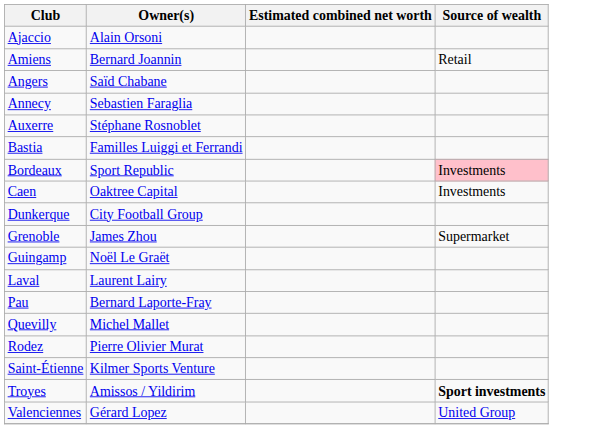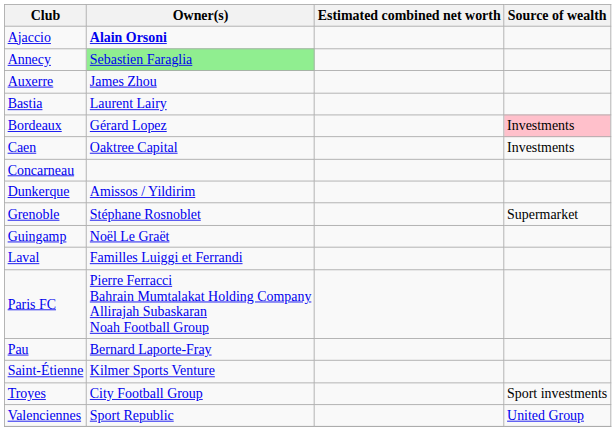 <table class="wikitable sortable">
 <tr>
 <th>Club</th>
 <th>Owner(s)</th>
 <th>Estimated combined net worth</th>
 <th>Source of wealth</th>
 </tr>
 <tr>
 <td><a href='#'>Ajaccio</a></td>
-<td> <a href='#'>Alain Orsoni</a></td>
-<td></td>
-<td></td>
-</tr>
-<tr>
-<td><a href='#'>Amiens</a></td>
-<td> <a href='#'>Bernard Joannin</a></td>
-<td></td>
-<td>Retail</td>
-</tr>
-<tr>
-<td><a href='#'>Angers</a></td>
-<td> <a href='#'>Saïd Chabane</a></td>
+<td><strong> <a href='#'>Alain Orsoni</a></strong></td>
 <td></td>
 <td></td>
 </tr>
 <tr>
 <td><a href='#'>Annecy</a></td>
-<td> <a href='#'>Sebastien Faraglia</a></td>
+<td style="background: lightgreen;"> <a href='#'>Sebastien Faraglia</a></td>
 <td></td>
 <td></td>
 </tr>
 <tr>
 <td><a href='#'>Auxerre</a></td>
-<td> <a href='#'>Stéphane Rosnoblet</a></td>
+<td> <a href='#'>James Zhou</a></td>
 <td></td>
 <td></td>
 </tr>
 <tr>
 <td><a href='#'>Bastia</a></td>
-<td> <a href='#'>Familles Luiggi et Ferrandi</a></td>
+<td> <a href='#'>Laurent Lairy</a></td>
 <td></td>
 <td></td>
 </tr>
 <tr>
 <td><a href='#'>Bordeaux</a></td>
-<td> <a href='#'>Sport Republic</a></td>
+<td>  <a href='#'>Gérard Lopez</a></td>
 <td></td>
 <td style="background: pink;">Investments</td>
 </tr>
 <tr>
 <td><a href='#'>Caen</a></td>
 <td> <a href='#'>Oaktree Capital</a></td>
 <td></td>
 <td>Investments</td>
 </tr>
 <tr>
+<td><a href='#'>Concarneau</a></td>
+<td></td>
+<td></td>
+<td></td>
+</tr>
+<tr>
 <td><a href='#'>Dunkerque</a></td>
-<td> <a href='#'>City Football Group</a></td>
+<td> <a href='#'>Amissos / Yildirim</a></td>
 <td></td>
 <td></td>
 </tr>
 <tr>
 <td><a href='#'>Grenoble</a></td>
-<td> <a href='#'>James Zhou</a></td>
+<td> <a href='#'>Stéphane Rosnoblet</a></td>
 <td></td>
 <td>Supermarket</td>
 </tr>
 <tr>
 <td><a href='#'>Guingamp</a></td>
 <td> <a href='#'>Noël Le Graët</a></td>
 <td></td>
 <td></td>
 </tr>
 <tr>
 <td><a href='#'>Laval</a></td>
-<td> <a href='#'>Laurent Lairy</a></td>
+<td> <a href='#'>Familles Luiggi et Ferrandi</a></td>
+<td></td>
+<td></td>
+</tr>
+<tr>
+<td><a href='#'>Paris FC</a></td>
+<td> <a href='#'>Pierre Ferracci</a><br> <a href='#'>Bahrain Mumtalakat Holding Company</a><br> <a href='#'>Allirajah Subaskaran</a><br> <a href='#'>Noah Football Group</a></td>
 <td></td>
 <td></td>
 </tr>
 <tr>
 <td><a href='#'>Pau</a></td>
 <td> <a href='#'>Bernard Laporte-Fray</a></td>
-<td></td>
-<td></td>
-</tr>
-<tr>
-<td><a href='#'>Quevilly</a></td>
-<td> <a href='#'>Michel Mallet</a></td>
-<td></td>
-<td></td>
-</tr>
-<tr>
-<td><a href='#'>Rodez</a></td>
-<td> <a href='#'>Pierre Olivier Murat</a></td>
 <td></td>
 <td></td>
 </tr>
 <tr>
 <td><a href='#'>Saint-Étienne</a></td>
 <td> <a href='#'>Kilmer Sports Venture</a></td>
 <td></td>
 <td></td>
 </tr>
 <tr>
 <td><a href='#'>Troyes</a></td>
-<td> <a href='#'>Amissos / Yildirim</a></td>
+<td> <a href='#'>City Football Group</a></td>
 <td></td>
-<td><strong>Sport investments</strong></td>
+<td>Sport investments</td>
 </tr>
 <tr>
 <td><a href='#'>Valenciennes</a></td>
-<td>  <a href='#'>Gérard Lopez</a></td>
+<td> <a href='#'>Sport Republic</a></td>
 <td></td>
 <td><a href='#'>United Group</a></td>
 </tr>
 <tr>
 </tr>
 </table>
